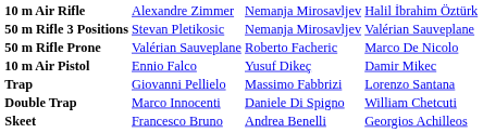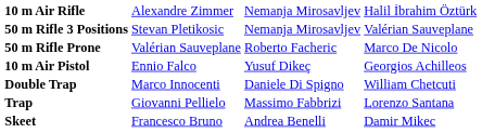 <table>
 <tr>
 <td><strong>10 m Air Rifle </strong></td>
 <td> <a href='#'>Alexandre Zimmer</a></td>
 <td> <a href='#'>Nemanja Mirosavljev</a></td>
 <td> <a href='#'>Halil İbrahim Öztürk</a></td>
 </tr>
 <tr>
 <td><strong>50 m Rifle 3 Positions</strong></td>
 <td> <a href='#'>Stevan Pletikosic</a></td>
 <td> <a href='#'>Nemanja Mirosavljev</a></td>
 <td> <a href='#'>Valérian Sauveplane</a></td>
 </tr>
 <tr>
 <td><strong>50 m Rifle Prone</strong></td>
 <td> <a href='#'>Valérian Sauveplane</a></td>
 <td> <a href='#'>Roberto Facheric</a></td>
 <td> <a href='#'>Marco De Nicolo</a></td>
 </tr>
 <tr>
 <td><strong>10 m Air Pistol</strong></td>
 <td> <a href='#'>Ennio Falco</a></td>
 <td> <a href='#'>Yusuf Dikeç</a></td>
-<td> <a href='#'>Damir Mikec</a></td>
+<td> <a href='#'>Georgios Achilleos</a></td>
+</tr>
+<tr>
+<td><strong>Double Trap</strong></td>
+<td> <a href='#'>Marco Innocenti</a></td>
+<td> <a href='#'>Daniele Di Spigno</a></td>
+<td> <a href='#'>William Chetcuti</a></td>
 </tr>
 <tr>
 <td><strong>Trap</strong></td>
 <td> <a href='#'>Giovanni Pellielo</a></td>
 <td> <a href='#'>Massimo Fabbrizi</a></td>
 <td> <a href='#'>Lorenzo Santana</a></td>
 </tr>
 <tr>
-<td><strong>Double Trap</strong></td>
-<td> <a href='#'>Marco Innocenti</a></td>
-<td> <a href='#'>Daniele Di Spigno</a></td>
-<td> <a href='#'>William Chetcuti</a></td>
-</tr>
-<tr>
 <td><strong>Skeet</strong></td>
 <td> <a href='#'>Francesco Bruno</a></td>
 <td> <a href='#'>Andrea Benelli</a></td>
-<td> <a href='#'>Georgios Achilleos</a></td>
+<td> <a href='#'>Damir Mikec</a></td>
 </tr>
 </table>
